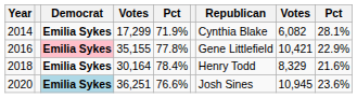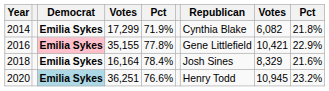 <table class="wikitable" style="margin:0.5em ; font-size:95%">
 <tr>
 <th>Year</th>
 <th></th>
 <th>Democrat</th>
 <th>Votes</th>
 <th>Pct</th>
 <th></th>
 <th>Republican</th>
 <th>Votes</th>
 <th>Pct</th>
 </tr>
 <tr>
 <td>2014</td>
 <td></td>
 <td><strong>Emilia Sykes</strong></td>
 <td>17,299</td>
 <td>71.9%</td>
 <td></td>
 <td>Cynthia Blake</td>
 <td>6,082</td>
-<td>28.1%</td>
+<td>21.8%</td>
 </tr>
 <tr>
 <td>2016</td>
 <td></td>
 <td style="background: pink;"><strong>Emilia Sykes</strong></td>
 <td>35,155</td>
 <td>77.8%</td>
 <td></td>
 <td>Gene Littlefield</td>
 <td>10,421</td>
 <td>22.9%</td>
 </tr>
 <tr>
 <td>2018</td>
 <td></td>
 <td><strong>Emilia Sykes</strong></td>
-<td>30,164</td>
+<td>16,164</td>
 <td>78.4%</td>
 <td></td>
-<td>Henry Todd</td>
+<td>Josh Sines</td>
 <td>8,329</td>
 <td>21.6%</td>
 </tr>
 <tr>
 <td>2020</td>
 <td></td>
 <td style="background: lightblue;"><strong>Emilia Sykes</strong></td>
 <td>36,251</td>
 <td>76.6%</td>
 <td></td>
-<td>Josh Sines</td>
+<td>Henry Todd</td>
 <td>10,945</td>
-<td>23.6%</td>
+<td>23.2%</td>
 </tr>
 </table>
